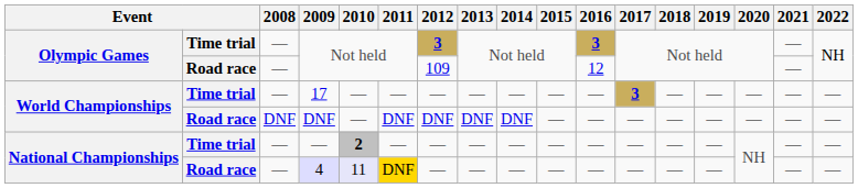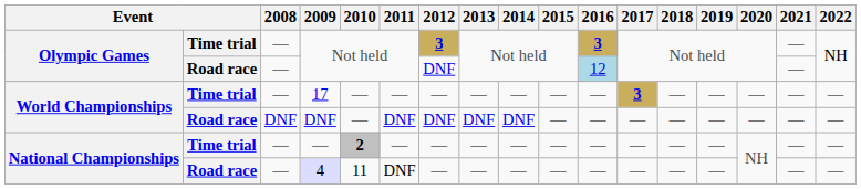 <table class="wikitable plainrowheaders">
 <tr>
 <th colspan="2" scope="col">Event</th>
 <th scope="col">2008</th>
 <th scope="col">2009</th>
 <th scope="col">2010</th>
 <th scope="col">2011</th>
 <th scope="col">2012</th>
 <th scope="col">2013</th>
 <th scope="col">2014</th>
 <th scope="col">2015</th>
 <th scope="col">2016</th>
 <th scope="col">2017</th>
 <th scope="col">2018</th>
 <th scope="col">2019</th>
 <th scope="col">2020</th>
 <th scope="col">2021</th>
 <th scope="col">2022</th>
 </tr>
 <tr style="text-align:center;">
 <th rowspan="2" scope="row"> <a href='#'>Olympic Games</a></th>
 <th scope="row">Time trial</th>
 <td>—</td>
 <td style="color:#4d4d4d;" colspan=3 rowspan=2>Not held</td>
 <td style="background:#C9AE5D;"><a href='#'><strong>3</strong></a></td>
 <td style="color:#4d4d4d;" colspan=3 rowspan=2>Not held</td>
 <td style="background:#C9AE5D;"><a href='#'><strong>3</strong></a></td>
 <td style="color:#4d4d4d;" colspan=4 rowspan=2>Not held</td>
 <td>—</td>
 <td rowspan="2">NH</td>
 </tr>
 <tr style="text-align:center;">
 <th scope="row">Road race</th>
 <td>—</td>
-<td><a href='#'>109</a></td>
-<td><a href='#'>12</a></td>
+<td><a href='#'>DNF</a></td>
+<td style="background: lightblue;"><a href='#'>12</a></td>
 <td>—</td>
 </tr>
 <tr style="text-align:center;">
 <th rowspan="2" scope="row"> <a href='#'>World Championships</a></th>
 <th scope="row"><a href='#'>Time trial</a></th>
 <td>—</td>
 <td><a href='#'>17</a></td>
 <td>—</td>
 <td>—</td>
 <td>—</td>
 <td>—</td>
 <td>—</td>
 <td>—</td>
 <td>—</td>
 <td style="background:#C9AE5D;"><a href='#'><strong>3</strong></a></td>
 <td>—</td>
 <td>—</td>
 <td>—</td>
 <td>—</td>
 <td>—</td>
 </tr>
 <tr style="text-align:center;">
 <th scope="row"><a href='#'>Road race</a></th>
 <td><a href='#'>DNF</a></td>
 <td><a href='#'>DNF</a></td>
 <td>—</td>
 <td><a href='#'>DNF</a></td>
 <td><a href='#'>DNF</a></td>
 <td><a href='#'>DNF</a></td>
 <td><a href='#'>DNF</a></td>
 <td>—</td>
 <td>—</td>
 <td>—</td>
 <td>—</td>
 <td>—</td>
 <td>—</td>
 <td>—</td>
 <td>—</td>
 </tr>
 <tr style="text-align:center;">
 <th rowspan="2" scope="row"> <a href='#'>National Championships</a></th>
 <th scope="row"><a href='#'>Time trial</a></th>
 <td>—</td>
 <td>—</td>
 <th style="background:silver;">2</th>
 <td>—</td>
 <td>—</td>
 <td>—</td>
 <td>—</td>
 <td>—</td>
 <td>—</td>
 <td>—</td>
 <td>—</td>
 <td>—</td>
 <td style="color:#4d4d4d;" rowspan=2>NH</td>
 <td>—</td>
 <td>—</td>
 </tr>
 <tr style="text-align:center;">
 <th scope="row"><a href='#'>Road race</a></th>
 <td>—</td>
 <td style="background:#ddf;">4</td>
-<td style="background: lavender;">11</td>
-<td style="background: gold;">DNF</td>
+<td>11</td>
+<td>DNF</td>
 <td>—</td>
 <td>—</td>
 <td>—</td>
 <td>—</td>
 <td>—</td>
 <td>—</td>
 <td>—</td>
 <td>—</td>
 <td>—</td>
 <td>—</td>
 </tr>
 </table>
